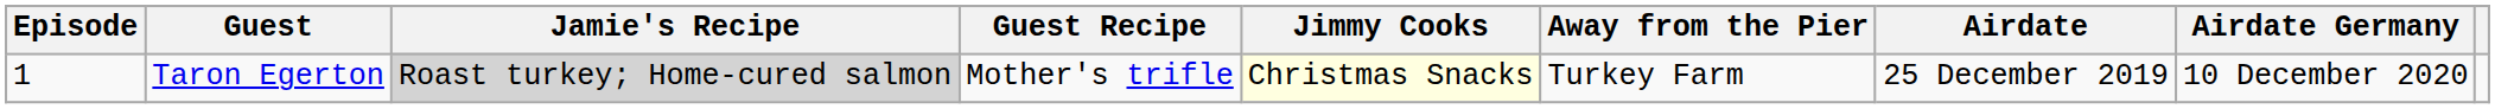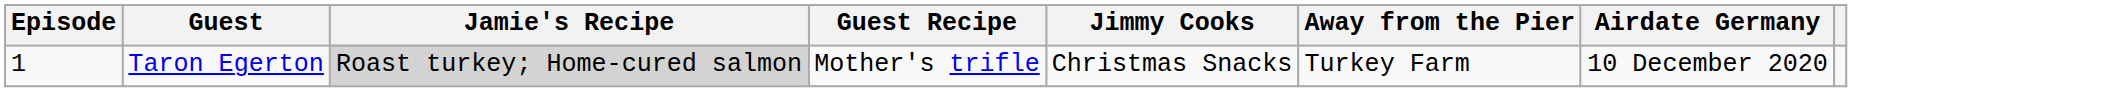 <table class="wikitable" style="font-size:95%;">
 <tr>
 <th>Episode</th>
 <th>Guest</th>
 <th>Jamie's Recipe</th>
 <th>Guest Recipe</th>
 <th>Jimmy Cooks</th>
 <th>Away from the Pier</th>
-<th>Airdate</th>
 <th>Airdate Germany</th>
 <th></th>
 </tr>
 <tr>
 <td>1</td>
 <td><a href='#'>Taron Egerton</a></td>
 <td style="background: lightgrey;">Roast turkey; Home-cured salmon</td>
 <td>Mother's <a href='#'>trifle</a></td>
-<td style="background: lightyellow;">Christmas Snacks</td>
+<td>Christmas Snacks</td>
 <td>Turkey Farm</td>
-<td>25 December 2019</td>
 <td>10 December 2020</td>
 <td></td>
 </tr>
 </table>
